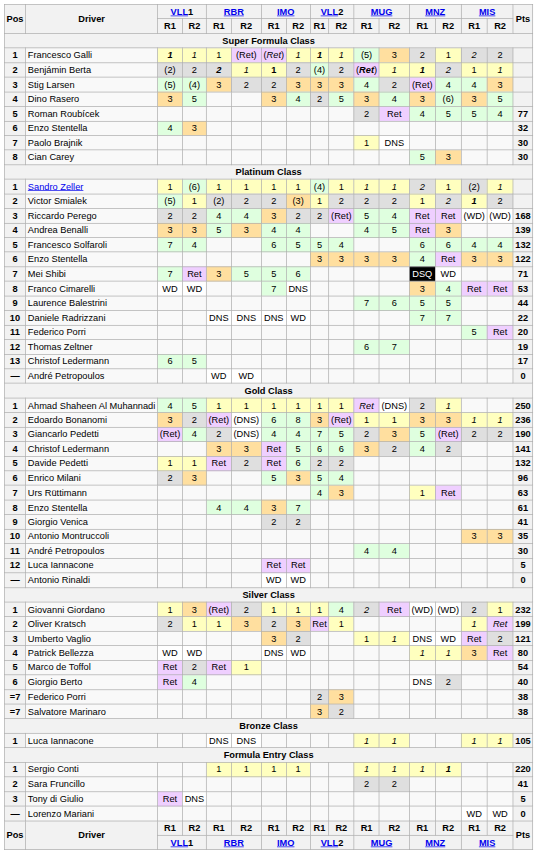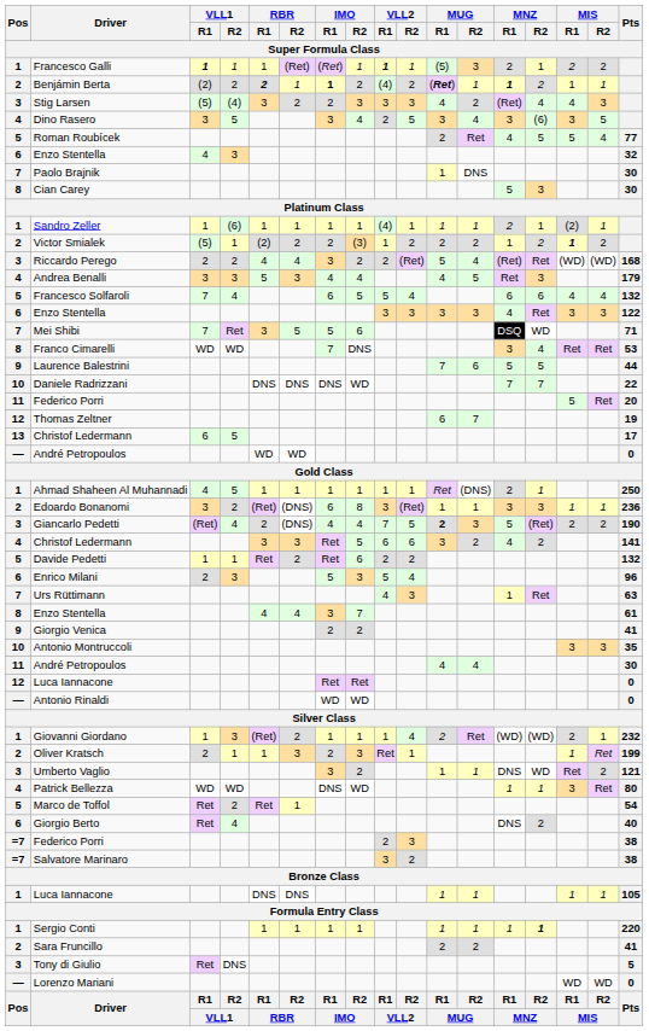 <table class="wikitable" style="font-size:85%; text-align:center">
 <tr>
 <th rowspan="2" valign="middle">Pos</th>
 <th rowspan="2" valign="middle">Driver</th>
 <th colspan="2"><a href='#'>VLL</a>1<br></th>
 <th colspan="2"><a href='#'>RBR</a><br></th>
 <th colspan="2"><a href='#'>IMO</a><br></th>
 <th colspan="2"><a href='#'>VLL</a>2<br></th>
 <th colspan="2"><a href='#'>MUG</a><br></th>
 <th colspan="2"><a href='#'>MNZ</a><br></th>
 <th colspan="2"><a href='#'>MIS</a><br></th>
 <th rowspan="2" valign="middle">Pts</th>
 </tr>
 <tr>
 <th>R1</th>
 <th>R2</th>
 <th>R1</th>
 <th>R2</th>
 <th>R1</th>
 <th>R2</th>
 <th>R1</th>
 <th>R2</th>
 <th>R1</th>
 <th>R2</th>
 <th>R1</th>
 <th>R2</th>
 <th>R1</th>
 <th>R2</th>
 </tr>
 <tr>
 <th colspan="17">Super Formula Class</th>
 </tr>
 <tr>
 <th>1</th>
 <td align="left"> Francesco Galli</td>
 <td style="background:#FFFFBF;"><strong><em>1</em></strong></td>
 <td style="background:#FFFFBF;"><em>1</em></td>
 <td style="background:#FFFFBF;">1</td>
 <td style="background:#EFCFFF;">(Ret)</td>
 <td style="background:#EFCFFF;">(<em>Ret</em>)</td>
 <td style="background:#FFFFBF;"><em>1</em></td>
 <td style="background:#FFFFBF;"><strong><em>1</em></strong></td>
 <td style="background:#FFFFBF;"><em>1</em></td>
 <td style="background:#DFFFDF;">(5)</td>
 <td style="background:#FFDF9F;">3</td>
 <td style="background:#DFDFDF;">2</td>
 <td style="background:#FFFFBF;">1</td>
 <td style="background:#DFDFDF;"><em>2</em></td>
 <td style="background:#DFDFDF;">2</td>
 <th></th>
 </tr>
 <tr>
 <th>2</th>
 <td align="left"> Benjámin Berta</td>
 <td style="background:#DFDFDF;">(2)</td>
 <td style="background:#DFDFDF;">2</td>
 <td style="background:#DFDFDF;"><strong><em>2</em></strong></td>
 <td style="background:#FFFFBF;"><em>1</em></td>
 <td style="background:#FFFFBF;"><strong>1</strong></td>
 <td style="background:#DFDFDF;">2</td>
 <td style="background:#DFFFDF;">(4)</td>
 <td style="background:#DFDFDF;">2</td>
 <td style="background:#EFCFFF;">(<strong><em>Ret</em></strong>)</td>
 <td style="background:#FFFFBF;"><em>1</em></td>
 <td style="background:#FFFFBF;"><strong><em>1</em></strong></td>
 <td style="background:#DFDFDF;"><em>2</em></td>
 <td style="background:#FFFFBF;">1</td>
 <td style="background:#FFFFBF;"><em>1</em></td>
 <th></th>
 </tr>
 <tr>
 <th>3</th>
 <td align="left"> Stig Larsen</td>
 <td style="background:#DFFFDF;">(5)</td>
 <td style="background:#DFFFDF;">(4)</td>
 <td style="background:#FFDF9F;">3</td>
 <td style="background:#DFDFDF;">2</td>
 <td style="background:#DFDFDF;">2</td>
 <td style="background:#FFDF9F;">3</td>
 <td style="background:#FFDF9F;">3</td>
 <td style="background:#FFDF9F;">3</td>
 <td style="background:#DFFFDF;">4</td>
 <td style="background:#DFDFDF;">2</td>
 <td style="background:#EFCFFF;">(Ret)</td>
 <td style="background:#DFFFDF;">4</td>
 <td style="background:#DFFFDF;">4</td>
 <td style="background:#FFDF9F;">3</td>
 <th></th>
 </tr>
 <tr>
 <th>4</th>
 <td align="left"> Dino Rasero</td>
 <td style="background:#FFDF9F;">3</td>
 <td style="background:#DFFFDF;">5</td>
 <td></td>
 <td></td>
 <td style="background:#FFDF9F;">3</td>
 <td style="background:#DFFFDF;">4</td>
 <td style="background:#DFDFDF;">2</td>
 <td style="background:#DFFFDF;">5</td>
 <td style="background:#FFDF9F;">3</td>
 <td style="background:#DFFFDF;">4</td>
 <td style="background:#FFDF9F;">3</td>
 <td style="background:#DFFFDF;">(6)</td>
 <td style="background:#FFDF9F;">3</td>
 <td style="background:#DFFFDF;">5</td>
 <th></th>
 </tr>
 <tr>
 <th>5</th>
 <td align="left"> Roman Roubícek</td>
 <td></td>
 <td></td>
 <td></td>
 <td></td>
 <td></td>
 <td></td>
 <td></td>
 <td></td>
 <td style="background:#DFDFDF;">2</td>
 <td style="background:#EFCFFF;">Ret</td>
 <td style="background:#DFFFDF;">4</td>
 <td style="background:#DFFFDF;">5</td>
 <td style="background:#DFFFDF;">5</td>
 <td style="background:#DFFFDF;">4</td>
 <th>77</th>
 </tr>
 <tr>
 <th>6</th>
 <td align="left"> Enzo Stentella</td>
 <td style="background:#DFFFDF;">4</td>
 <td style="background:#FFDF9F;">3</td>
 <td></td>
 <td></td>
 <td></td>
 <td></td>
 <td></td>
 <td></td>
 <td></td>
 <td></td>
 <td></td>
 <td></td>
 <td></td>
 <td></td>
 <th>32</th>
 </tr>
 <tr>
 <th>7</th>
 <td align="left"> Paolo Brajnik</td>
 <td></td>
 <td></td>
 <td></td>
 <td></td>
 <td></td>
 <td></td>
 <td></td>
 <td></td>
 <td style="background:#FFFFBF;">1</td>
 <td style="background:#FFFFFF;">DNS</td>
 <td></td>
 <td></td>
 <td></td>
 <td></td>
 <th>30</th>
 </tr>
 <tr>
 <th>8</th>
 <td align="left"> Cian Carey</td>
 <td></td>
 <td></td>
 <td></td>
 <td></td>
 <td></td>
 <td></td>
 <td></td>
 <td></td>
 <td></td>
 <td></td>
 <td style="background:#DFFFDF;">5</td>
 <td style="background:#FFDF9F;">3</td>
 <td></td>
 <td></td>
 <th>30</th>
 </tr>
 <tr>
 <th colspan="17">Platinum Class</th>
 </tr>
 <tr>
 <th>1</th>
 <td align="left"> <a href='#'>Sandro Zeller</a></td>
 <td style="background:#FFFFBF;">1</td>
 <td style="background:#DFFFDF;">(6)</td>
 <td style="background:#FFFFBF;">1</td>
 <td style="background:#FFFFBF;">1</td>
 <td style="background:#FFFFBF;">1</td>
 <td style="background:#FFFFBF;">1</td>
 <td style="background:#DFFFDF;">(4)</td>
 <td style="background:#FFFFBF;">1</td>
 <td style="background:#FFFFBF;"><em>1</em></td>
 <td style="background:#FFFFBF;"><em>1</em></td>
 <td style="background:#DFDFDF;"><em>2</em></td>
 <td style="background:#FFFFBF;">1</td>
 <td style="background:#DFDFDF;">(2)</td>
 <td style="background:#FFFFBF;"><em>1</em></td>
 <th></th>
 </tr>
 <tr>
 <th>2</th>
 <td align="left"> Victor Smialek</td>
 <td style="background:#DFFFDF;">(5)</td>
 <td style="background:#FFFFBF;">1</td>
 <td style="background:#DFDFDF;">(2)</td>
 <td style="background:#DFDFDF;">2</td>
 <td style="background:#DFDFDF;">2</td>
 <td style="background:#FFDF9F;">(3)</td>
 <td style="background:#FFFFBF;">1</td>
 <td style="background:#DFDFDF;">2</td>
 <td style="background:#DFDFDF;">2</td>
 <td style="background:#DFDFDF;">2</td>
 <td style="background:#FFFFBF;">1</td>
 <td style="background:#DFDFDF;"><em>2</em></td>
 <td style="background:#FFFFBF;"><strong><em>1</em></strong></td>
 <td style="background:#DFDFDF;">2</td>
 <th></th>
 </tr>
 <tr>
 <th>3</th>
 <td align="left"> Riccardo Perego</td>
 <td style="background:#DFDFDF;">2</td>
 <td style="background:#DFDFDF;">2</td>
 <td style="background:#DFFFDF;">4</td>
 <td style="background:#DFFFDF;">4</td>
 <td style="background:#FFDF9F;">3</td>
 <td style="background:#DFDFDF;">2</td>
 <td style="background:#DFDFDF;">2</td>
 <td style="background:#EFCFFF;">(Ret)</td>
 <td style="background:#DFFFDF;">5</td>
 <td style="background:#DFFFDF;">4</td>
-<td style="background:#EFCFFF;">Ret</td>
+<td style="background:#EFCFFF;">(Ret)</td>
 <td style="background:#EFCFFF;">Ret</td>
 <td style="background:#FFFFFF;">(WD)</td>
 <td style="background:#FFFFFF;">(WD)</td>
 <th>168</th>
 </tr>
 <tr>
 <th>4</th>
 <td align="left"> Andrea Benalli</td>
 <td style="background:#FFDF9F;">3</td>
 <td style="background:#FFDF9F;">3</td>
 <td style="background:#DFFFDF;">5</td>
 <td style="background:#FFDF9F;">3</td>
 <td style="background:#DFFFDF;">4</td>
 <td style="background:#DFFFDF;">4</td>
 <td></td>
 <td></td>
 <td style="background:#DFFFDF;">4</td>
 <td style="background:#DFFFDF;">5</td>
 <td style="background:#EFCFFF;">Ret</td>
 <td style="background:#FFDF9F;">3</td>
 <td></td>
 <td></td>
-<th>139</th>
+<th>179</th>
 </tr>
 <tr>
 <th>5</th>
 <td align="left"> Francesco Solfaroli</td>
 <td style="background:#DFFFDF;">7</td>
 <td style="background:#DFFFDF;">4</td>
 <td></td>
 <td></td>
 <td style="background:#DFFFDF;">6</td>
 <td style="background:#DFFFDF;">5</td>
 <td style="background:#DFFFDF;">5</td>
 <td style="background:#DFFFDF;">4</td>
 <td></td>
 <td></td>
 <td style="background:#DFFFDF;">6</td>
 <td style="background:#DFFFDF;">6</td>
 <td style="background:#DFFFDF;">4</td>
 <td style="background:#DFFFDF;">4</td>
 <th>132</th>
 </tr>
 <tr>
 <th>6</th>
 <td align="left"> Enzo Stentella</td>
 <td></td>
 <td></td>
 <td></td>
 <td></td>
 <td></td>
 <td></td>
 <td style="background:#FFDF9F;">3</td>
 <td style="background:#FFDF9F;">3</td>
 <td style="background:#FFDF9F;">3</td>
 <td style="background:#FFDF9F;">3</td>
 <td style="background:#DFFFDF;">4</td>
 <td style="background:#EFCFFF;">Ret</td>
 <td style="background:#FFDF9F;">3</td>
 <td style="background:#FFDF9F;">3</td>
 <th>122</th>
 </tr>
 <tr>
 <th>7</th>
 <td align="left"> Mei Shibi</td>
 <td style="background:#DFFFDF;">7</td>
 <td style="background:#EFCFFF;">Ret</td>
 <td style="background:#FFDF9F;">3</td>
 <td style="background:#DFFFDF;">5</td>
 <td style="background:#DFFFDF;">5</td>
 <td style="background:#DFFFDF;">6</td>
 <td></td>
 <td></td>
 <td></td>
 <td></td>
 <td style="background:#000000; color:#FFFFFF">DSQ</td>
 <td style="background:#FFFFFF;">WD</td>
 <td></td>
 <td></td>
 <th>71</th>
 </tr>
 <tr>
 <th>8</th>
 <td align="left"> Franco Cimarelli</td>
 <td style="background:#FFFFFF;">WD</td>
 <td style="background:#FFFFFF;">WD</td>
 <td></td>
 <td></td>
 <td style="background:#DFFFDF;">7</td>
 <td style="background:#FFFFFF;">DNS</td>
 <td></td>
 <td></td>
 <td></td>
 <td></td>
 <td style="background:#FFDF9F;">3</td>
 <td style="background:#DFFFDF;">4</td>
 <td style="background:#EFCFFF;">Ret</td>
 <td style="background:#EFCFFF;">Ret</td>
 <th>53</th>
 </tr>
 <tr>
 <th>9</th>
 <td align="left"> Laurence Balestrini</td>
 <td></td>
 <td></td>
 <td></td>
 <td></td>
 <td></td>
 <td></td>
 <td></td>
 <td></td>
 <td style="background:#DFFFDF;">7</td>
 <td style="background:#DFFFDF;">6</td>
 <td style="background:#DFFFDF;">5</td>
 <td style="background:#DFFFDF;">5</td>
 <td></td>
 <td></td>
 <th>44</th>
 </tr>
 <tr>
 <th>10</th>
 <td align="left"> Daniele Radrizzani</td>
 <td></td>
 <td></td>
 <td style="background:#FFFFFF;">DNS</td>
 <td style="background:#FFFFFF;">DNS</td>
 <td style="background:#FFFFFF;">DNS</td>
 <td style="background:#FFFFFF;">WD</td>
 <td></td>
 <td></td>
 <td></td>
 <td></td>
 <td style="background:#DFFFDF;">7</td>
 <td style="background:#DFFFDF;">7</td>
 <td></td>
 <td></td>
 <th>22</th>
 </tr>
 <tr>
 <th>11</th>
 <td align="left"> Federico Porri</td>
 <td></td>
 <td></td>
 <td></td>
 <td></td>
 <td></td>
 <td></td>
 <td></td>
 <td></td>
 <td></td>
 <td></td>
 <td></td>
 <td></td>
 <td style="background:#DFFFDF;">5</td>
 <td style="background:#EFCFFF;">Ret</td>
 <th>20</th>
 </tr>
 <tr>
 <th>12</th>
 <td align="left"> Thomas Zeltner</td>
 <td></td>
 <td></td>
 <td></td>
 <td></td>
 <td></td>
 <td></td>
 <td></td>
 <td></td>
 <td style="background:#DFFFDF;">6</td>
 <td style="background:#DFFFDF;">7</td>
 <td></td>
 <td></td>
 <td></td>
 <td></td>
 <th>19</th>
 </tr>
 <tr>
 <th>13</th>
 <td align="left"> Christof Ledermann</td>
 <td style="background:#DFFFDF;">6</td>
 <td style="background:#DFFFDF;">5</td>
 <td></td>
 <td></td>
 <td></td>
 <td></td>
 <td></td>
 <td></td>
 <td></td>
 <td></td>
 <td></td>
 <td></td>
 <td></td>
 <td></td>
 <th>17</th>
 </tr>
 <tr>
 <th>—</th>
 <td align="left"> André Petropoulos</td>
 <td></td>
 <td></td>
 <td style="background:#FFFFFF;">WD</td>
 <td style="background:#FFFFFF;">WD</td>
 <td></td>
 <td></td>
 <td></td>
 <td></td>
 <td></td>
 <td></td>
 <td></td>
 <td></td>
 <td></td>
 <td></td>
 <th>0</th>
 </tr>
 <tr>
 <th colspan="17">Gold Class</th>
 </tr>
 <tr>
 <th>1</th>
 <td align="left"> Ahmad Shaheen Al Muhannadi</td>
 <td style="background:#DFFFDF;">4</td>
 <td style="background:#DFFFDF;">5</td>
 <td style="background:#FFFFBF;">1</td>
 <td style="background:#FFFFBF;">1</td>
 <td style="background:#FFFFBF;">1</td>
 <td style="background:#FFFFBF;">1</td>
 <td style="background:#FFFFBF;">1</td>
 <td style="background:#FFFFBF;">1</td>
 <td style="background:#EFCFFF;"><em>Ret</em></td>
 <td style="background:#FFFFFF;">(DNS)</td>
 <td style="background:#DFDFDF;">2</td>
 <td style="background:#FFFFBF;"><em>1</em></td>
 <td></td>
 <td></td>
 <th>250</th>
 </tr>
 <tr>
 <th>2</th>
 <td align="left"> Edoardo Bonanomi</td>
 <td style="background:#FFDF9F;">3</td>
 <td style="background:#DFDFDF;">2</td>
 <td style="background:#EFCFFF;">(Ret)</td>
 <td style="background:#FFFFFF;">(DNS)</td>
 <td style="background:#DFFFDF;">6</td>
 <td style="background:#DFFFDF;">8</td>
 <td style="background:#FFDF9F;">3</td>
 <td style="background:#EFCFFF;">(Ret)</td>
 <td style="background:#FFFFBF;">1</td>
 <td style="background:#FFFFBF;">1</td>
 <td style="background:#FFDF9F;">3</td>
 <td style="background:#FFDF9F;">3</td>
 <td style="background:#FFFFBF;"><em>1</em></td>
 <td style="background:#FFFFBF;"><em>1</em></td>
 <th>236</th>
 </tr>
 <tr>
 <th>3</th>
 <td align="left"> Giancarlo Pedetti</td>
 <td style="background:#EFCFFF;">(Ret)</td>
 <td style="background:#DFFFDF;">4</td>
 <td style="background:#DFDFDF;">2</td>
 <td style="background:#FFFFFF;">(DNS)</td>
 <td style="background:#DFFFDF;">4</td>
 <td style="background:#DFFFDF;">4</td>
 <td style="background:#DFFFDF;">7</td>
 <td style="background:#DFFFDF;">5</td>
-<td style="background:#DFDFDF;">2</td>
+<td style="background:#DFDFDF;"><strong>2</strong></td>
 <td style="background:#FFDF9F;">3</td>
 <td style="background:#DFFFDF;">5</td>
 <td style="background:#EFCFFF;">(Ret)</td>
 <td style="background:#DFDFDF;">2</td>
 <td style="background:#DFDFDF;">2</td>
 <th>190</th>
 </tr>
 <tr>
 <th>4</th>
 <td align="left"> Christof Ledermann</td>
 <td></td>
 <td></td>
 <td style="background:#FFDF9F;">3</td>
 <td style="background:#FFDF9F;">3</td>
 <td style="background:#EFCFFF;">Ret</td>
 <td style="background:#DFFFDF;">5</td>
 <td style="background:#DFFFDF;">6</td>
 <td style="background:#DFFFDF;">6</td>
 <td style="background:#FFDF9F;">3</td>
 <td style="background:#DFDFDF;">2</td>
 <td style="background:#DFFFDF;">4</td>
 <td style="background:#DFDFDF;">2</td>
 <td></td>
 <td></td>
 <th>141</th>
 </tr>
 <tr>
 <th>5</th>
 <td align="left"> Davide Pedetti</td>
 <td style="background:#FFFFBF;">1</td>
 <td style="background:#FFFFBF;">1</td>
 <td style="background:#EFCFFF;">Ret</td>
 <td style="background:#DFDFDF;">2</td>
 <td style="background:#EFCFFF;">Ret</td>
 <td style="background:#DFFFDF;">6</td>
 <td style="background:#DFDFDF;">2</td>
 <td style="background:#DFDFDF;">2</td>
 <td></td>
 <td></td>
 <td></td>
 <td></td>
 <td></td>
 <td></td>
 <th>132</th>
 </tr>
 <tr>
 <th>6</th>
 <td align="left"> Enrico Milani</td>
 <td style="background:#DFDFDF;">2</td>
 <td style="background:#FFDF9F;">3</td>
 <td></td>
 <td></td>
 <td style="background:#DFFFDF;">5</td>
 <td style="background:#FFDF9F;">3</td>
 <td style="background:#DFFFDF;">5</td>
 <td style="background:#DFFFDF;">4</td>
 <td></td>
 <td></td>
 <td></td>
 <td></td>
 <td></td>
 <td></td>
 <th>96</th>
 </tr>
 <tr>
 <th>7</th>
 <td align="left"> Urs Rüttimann</td>
 <td></td>
 <td></td>
 <td></td>
 <td></td>
 <td></td>
 <td></td>
 <td style="background:#DFFFDF;">4</td>
 <td style="background:#FFDF9F;">3</td>
 <td></td>
 <td></td>
 <td style="background:#FFFFBF;">1</td>
 <td style="background:#EFCFFF;">Ret</td>
 <td></td>
 <td></td>
 <th>63</th>
 </tr>
 <tr>
 <th>8</th>
 <td align="left"> Enzo Stentella</td>
 <td></td>
 <td></td>
 <td style="background:#DFFFDF;">4</td>
 <td style="background:#DFFFDF;">4</td>
 <td style="background:#FFDF9F;">3</td>
 <td style="background:#DFFFDF;">7</td>
 <td></td>
 <td></td>
 <td></td>
 <td></td>
 <td></td>
 <td></td>
 <td></td>
 <td></td>
 <th>61</th>
 </tr>
 <tr>
 <th>9</th>
 <td align="left"> Giorgio Venica</td>
 <td></td>
 <td></td>
 <td></td>
 <td></td>
 <td style="background:#DFDFDF;">2</td>
 <td style="background:#DFDFDF;">2</td>
 <td></td>
 <td></td>
 <td></td>
 <td></td>
 <td></td>
 <td></td>
 <td></td>
 <td></td>
 <th>41</th>
 </tr>
 <tr>
 <th>10</th>
 <td align="left"> Antonio Montruccoli</td>
 <td></td>
 <td></td>
 <td></td>
 <td></td>
 <td></td>
 <td></td>
 <td></td>
 <td></td>
 <td></td>
 <td></td>
 <td></td>
 <td></td>
 <td style="background:#FFDF9F;">3</td>
 <td style="background:#FFDF9F;">3</td>
 <th>35</th>
 </tr>
 <tr>
 <th>11</th>
 <td align="left"> André Petropoulos</td>
 <td></td>
 <td></td>
 <td></td>
 <td></td>
 <td></td>
 <td></td>
 <td></td>
 <td></td>
 <td style="background:#DFFFDF;">4</td>
 <td style="background:#DFFFDF;">4</td>
 <td></td>
 <td></td>
 <td></td>
 <td></td>
 <th>30</th>
 </tr>
 <tr>
 <th>12</th>
 <td align="left"> Luca Iannacone</td>
 <td></td>
 <td></td>
 <td></td>
 <td></td>
 <td style="background:#EFCFFF;">Ret</td>
 <td style="background:#EFCFFF;">Ret</td>
 <td></td>
 <td></td>
 <td></td>
 <td></td>
 <td></td>
 <td></td>
 <td></td>
 <td></td>
-<th>5</th>
+<th>0</th>
 </tr>
 <tr>
 <th>—</th>
 <td align="left"> Antonio Rinaldi</td>
 <td></td>
 <td></td>
 <td></td>
 <td></td>
 <td style="background:#FFFFFF;">WD</td>
 <td style="background:#FFFFFF;">WD</td>
 <td></td>
 <td></td>
 <td></td>
 <td></td>
 <td></td>
 <td></td>
 <td></td>
 <td></td>
 <th>0</th>
 </tr>
 <tr>
 <th colspan="17">Silver Class</th>
 </tr>
 <tr>
 <th>1</th>
 <td align="left"> Giovanni Giordano</td>
 <td style="background:#FFFFBF;">1</td>
 <td style="background:#FFDF9F;">3</td>
 <td style="background:#EFCFFF;">(Ret)</td>
 <td style="background:#DFDFDF;">2</td>
 <td style="background:#FFFFBF;">1</td>
 <td style="background:#FFFFBF;">1</td>
 <td style="background:#FFFFBF;">1</td>
 <td style="background:#DFFFDF;">4</td>
 <td style="background:#DFDFDF;"><em>2</em></td>
 <td style="background:#EFCFFF;">Ret</td>
 <td style="background:#FFFFFF;">(WD)</td>
 <td style="background:#FFFFFF;">(WD)</td>
 <td style="background:#DFDFDF;">2</td>
 <td style="background:#FFFFBF;">1</td>
 <th>232</th>
 </tr>
 <tr>
 <th>2</th>
 <td align="left"> Oliver Kratsch</td>
 <td style="background:#DFDFDF;">2</td>
 <td style="background:#FFFFBF;">1</td>
 <td style="background:#FFFFBF;">1</td>
 <td style="background:#FFDF9F;">3</td>
 <td style="background:#DFDFDF;">2</td>
 <td style="background:#FFDF9F;">3</td>
 <td style="background:#EFCFFF;">Ret</td>
 <td style="background:#FFFFBF;">1</td>
 <td></td>
 <td></td>
 <td></td>
 <td></td>
 <td style="background:#FFFFBF;"><em>1</em></td>
 <td style="background:#EFCFFF;"><em>Ret</em></td>
 <th>199</th>
 </tr>
 <tr>
 <th>3</th>
 <td align="left"> Umberto Vaglio</td>
 <td></td>
 <td></td>
 <td></td>
 <td></td>
 <td style="background:#FFDF9F;">3</td>
 <td style="background:#DFDFDF;">2</td>
 <td></td>
 <td></td>
 <td style="background:#FFFFBF;">1</td>
 <td style="background:#FFFFBF;"><em>1</em></td>
 <td style="background:#FFFFFF;">DNS</td>
 <td style="background:#FFFFFF;">WD</td>
 <td style="background:#EFCFFF;">Ret</td>
 <td style="background:#DFDFDF;">2</td>
 <th>121</th>
 </tr>
 <tr>
 <th>4</th>
 <td align="left"> Patrick Bellezza</td>
 <td style="background:#FFFFFF;">WD</td>
 <td style="background:#FFFFFF;">WD</td>
 <td></td>
 <td></td>
 <td style="background:#FFFFFF;">DNS</td>
 <td style="background:#FFFFFF;">WD</td>
 <td></td>
 <td></td>
 <td></td>
 <td></td>
 <td style="background:#FFFFBF;"><em>1</em></td>
 <td style="background:#FFFFBF;"><em>1</em></td>
 <td style="background:#FFDF9F;">3</td>
 <td style="background:#EFCFFF;">Ret</td>
 <th>80</th>
 </tr>
 <tr>
 <th>5</th>
 <td align="left"> Marco de Toffol</td>
 <td style="background:#EFCFFF;">Ret</td>
 <td style="background:#DFDFDF;">2</td>
 <td style="background:#EFCFFF;">Ret</td>
 <td style="background:#FFFFBF;">1</td>
 <td></td>
 <td></td>
 <td></td>
 <td></td>
 <td></td>
 <td></td>
 <td></td>
 <td></td>
 <td></td>
 <td></td>
 <th>54</th>
 </tr>
 <tr>
 <th>6</th>
 <td align="left"> Giorgio Berto</td>
 <td style="background:#EFCFFF;">Ret</td>
 <td style="background:#DFFFDF;">4</td>
 <td></td>
 <td></td>
 <td></td>
 <td></td>
 <td></td>
 <td></td>
 <td></td>
 <td></td>
 <td style="background:#FFFFFF;">DNS</td>
 <td style="background:#DFDFDF;">2</td>
 <td></td>
 <td></td>
 <th>40</th>
 </tr>
 <tr>
 <th>=7</th>
 <td align="left"> Federico Porri</td>
 <td></td>
 <td></td>
 <td></td>
 <td></td>
 <td></td>
 <td></td>
 <td style="background:#DFDFDF;">2</td>
 <td style="background:#FFDF9F;">3</td>
 <td></td>
 <td></td>
 <td></td>
 <td></td>
 <td></td>
 <td></td>
 <th>38</th>
 </tr>
 <tr>
 <th>=7</th>
 <td align="left"> Salvatore Marinaro</td>
 <td></td>
 <td></td>
 <td></td>
 <td></td>
 <td></td>
 <td></td>
 <td style="background:#FFDF9F;">3</td>
 <td style="background:#DFDFDF;">2</td>
 <td></td>
 <td></td>
 <td></td>
 <td></td>
 <td></td>
 <td></td>
 <th>38</th>
 </tr>
 <tr>
 <th colspan="17">Bronze Class</th>
 </tr>
 <tr>
 <th>1</th>
 <td align="left"> Luca Iannacone</td>
 <td></td>
 <td></td>
 <td style="background:#FFFFFF;">DNS</td>
 <td style="background:#FFFFFF;">DNS</td>
 <td></td>
 <td></td>
 <td></td>
 <td></td>
 <td style="background:#FFFFBF;"><em>1</em></td>
 <td style="background:#FFFFBF;"><em>1</em></td>
 <td></td>
 <td></td>
 <td style="background:#FFFFBF;"><em>1</em></td>
 <td style="background:#FFFFBF;"><em>1</em></td>
 <th>105</th>
 </tr>
 <tr>
 <th colspan="17">Formula Entry Class</th>
 </tr>
 <tr>
 <th>1</th>
 <td align="left"> Sergio Conti</td>
 <td></td>
 <td></td>
 <td style="background:#FFFFBF;">1</td>
 <td style="background:#FFFFBF;">1</td>
 <td style="background:#FFFFBF;">1</td>
 <td style="background:#FFFFBF;">1</td>
 <td></td>
 <td></td>
 <td style="background:#FFFFBF;"><em>1</em></td>
 <td style="background:#FFFFBF;"><em>1</em></td>
 <td style="background:#FFFFBF;"><em>1</em></td>
 <td style="background:#FFFFBF;"><strong><em>1</em></strong></td>
 <td></td>
 <td></td>
 <th>220</th>
 </tr>
 <tr>
 <th>2</th>
 <td align="left"> Sara Fruncillo</td>
 <td></td>
 <td></td>
 <td></td>
 <td></td>
 <td></td>
 <td></td>
 <td></td>
 <td></td>
 <td style="background:#DFDFDF;">2</td>
 <td style="background:#DFDFDF;">2</td>
 <td></td>
 <td></td>
 <td></td>
 <td></td>
 <th>41</th>
 </tr>
 <tr>
 <th>3</th>
 <td align="left"> Tony di Giulio</td>
 <td style="background:#EFCFFF;">Ret</td>
 <td style="background:#FFFFFF;">DNS</td>
 <td></td>
 <td></td>
 <td></td>
 <td></td>
 <td></td>
 <td></td>
 <td></td>
 <td></td>
 <td></td>
 <td></td>
 <td></td>
 <td></td>
 <th>5</th>
 </tr>
 <tr>
 <th>—</th>
 <td align="left"> Lorenzo Mariani</td>
 <td></td>
 <td></td>
 <td></td>
 <td></td>
 <td></td>
 <td></td>
 <td></td>
 <td></td>
 <td></td>
 <td></td>
 <td></td>
 <td></td>
 <td style="background:#FFFFFF;">WD</td>
 <td style="background:#FFFFFF;">WD</td>
 <th>0</th>
 </tr>
 <tr>
 <th rowspan="2">Pos</th>
 <th rowspan="2">Driver</th>
 <th>R1</th>
 <th>R2</th>
 <th>R1</th>
 <th>R2</th>
 <th>R1</th>
 <th>R2</th>
 <th>R1</th>
 <th>R2</th>
 <th>R1</th>
 <th>R2</th>
 <th>R1</th>
 <th>R2</th>
 <th>R1</th>
 <th>R2</th>
 <th rowspan="2">Pts</th>
 </tr>
 <tr>
 <th colspan="2"><a href='#'>VLL</a>1<br></th>
 <th colspan="2"><a href='#'>RBR</a><br></th>
 <th colspan="2"><a href='#'>IMO</a><br></th>
 <th colspan="2"><a href='#'>VLL</a>2<br></th>
 <th colspan="2"><a href='#'>MUG</a><br></th>
 <th colspan="2"><a href='#'>MNZ</a><br></th>
 <th colspan="2"><a href='#'>MIS</a><br></th>
 </tr>
 </table>
